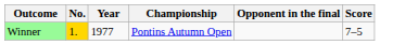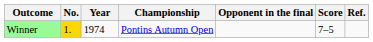 <table class="sortable wikitable">
 <tr>
 <th width="80">Outcome</th>
 <th width="20">No.</th>
 <th width="50">Year</th>
 <th>Championship</th>
 <th>Opponent in the final</th>
 <th>Score</th>
+<th width="20">Ref.</th>
 </tr>
 <tr>
 <td style="background:#98fb98;">Winner</td>
 <td style="background: gold;">1.</td>
-<td>1977</td>
+<td>1974</td>
 <td><a href='#'>Pontins Autumn Open</a></td>
 <td></td>
 <td>7–5</td>
+<td></td>
 </tr>
 </table>
